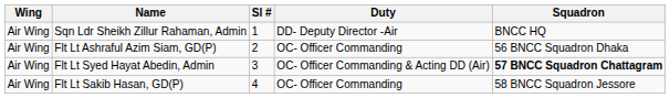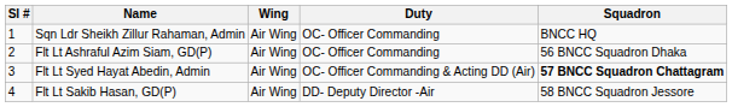 <table class="wikitable">
 <tr>
+<th>Sl #</th>
+<th>Name</th>
 <th>Wing</th>
-<th>Name</th>
-<th>Sl #</th>
 <th>Duty</th>
 <th>Squadron</th>
 </tr>
 <tr>
+<td>1</td>
+<td>Sqn Ldr Sheikh Zillur Rahaman, Admin</td>
 <td>Air Wing</td>
-<td>Sqn Ldr Sheikh Zillur Rahaman, Admin</td>
-<td>1</td>
-<td>DD- Deputy Director -Air</td>
+<td>OC- Officer Commanding</td>
 <td>BNCC HQ</td>
 </tr>
 <tr>
+<td>2</td>
+<td>Flt Lt Ashraful Azim Siam, GD(P)</td>
 <td>Air Wing</td>
-<td>Flt Lt Ashraful Azim Siam, GD(P)</td>
-<td>2</td>
 <td>OC- Officer Commanding</td>
 <td>56 BNCC Squadron Dhaka</td>
 </tr>
 <tr>
+<td>3</td>
+<td>Flt Lt Syed Hayat Abedin, Admin</td>
 <td>Air Wing</td>
-<td>Flt Lt Syed Hayat Abedin, Admin</td>
-<td>3</td>
 <td>OC- Officer Commanding & Acting DD (Air)</td>
 <td><strong>57 BNCC Squadron Chattagram</strong></td>
 </tr>
 <tr>
+<td>4</td>
+<td>Flt Lt Sakib Hasan, GD(P)</td>
 <td>Air Wing</td>
-<td>Flt Lt Sakib Hasan, GD(P)</td>
-<td>4</td>
-<td>OC- Officer Commanding</td>
+<td>DD- Deputy Director -Air</td>
 <td>58 BNCC Squadron Jessore</td>
 </tr>
 </table>
